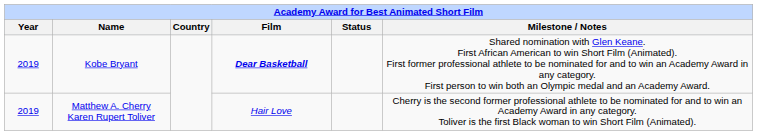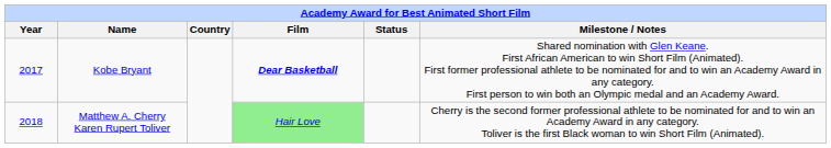 <table class="wikitable" style="text-align: center">
 <tr style="background:#bfd7ff;">
 <td colspan="6" style="text-align:center;"><strong><a href='#'>Academy Award for Best Animated Short Film</a></strong></td>
 </tr>
 <tr style="background:#ebf5ff;">
 <th style="width:075px;">Year</th>
 <th style="width:200px;">Name</th>
 <th style="width:50px;">Country</th>
 <th style="width:200px;">Film</th>
 <th style="width:080px;">Status</th>
 <th style="width:650px;">Milestone / Notes</th>
 </tr>
 <tr>
-<td><a href='#'>2019</a></td>
+<td><a href='#'>2017</a></td>
 <td><a href='#'>Kobe Bryant</a></td>
 <td rowspan=2><div></div></td>
 <td><strong><em><a href='#'>Dear Basketball</a></em></strong></td>
 <td></td>
 <td>Shared nomination with <a href='#'>Glen Keane</a>.<br>First African American to win Short Film (Animated).<br>First former professional athlete to be nominated for and to win an Academy Award in any category.<br>First person to win both an Olympic medal and an Academy Award.</td>
 </tr>
 <tr>
-<td><a href='#'>2019</a></td>
+<td><a href='#'>2018</a></td>
 <td><a href='#'>Matthew A. Cherry</a> <br> <a href='#'>Karen Rupert Toliver</a></td>
-<td><em><a href='#'>Hair Love</a></em></td>
+<td style="background: lightgreen;"><em><a href='#'>Hair Love</a></em></td>
 <td></td>
 <td>Cherry is the second former professional athlete to be nominated for and to win an Academy Award in any category. <br>Toliver is the first Black woman to win Short Film (Animated).</td>
 </tr>
 </table>
